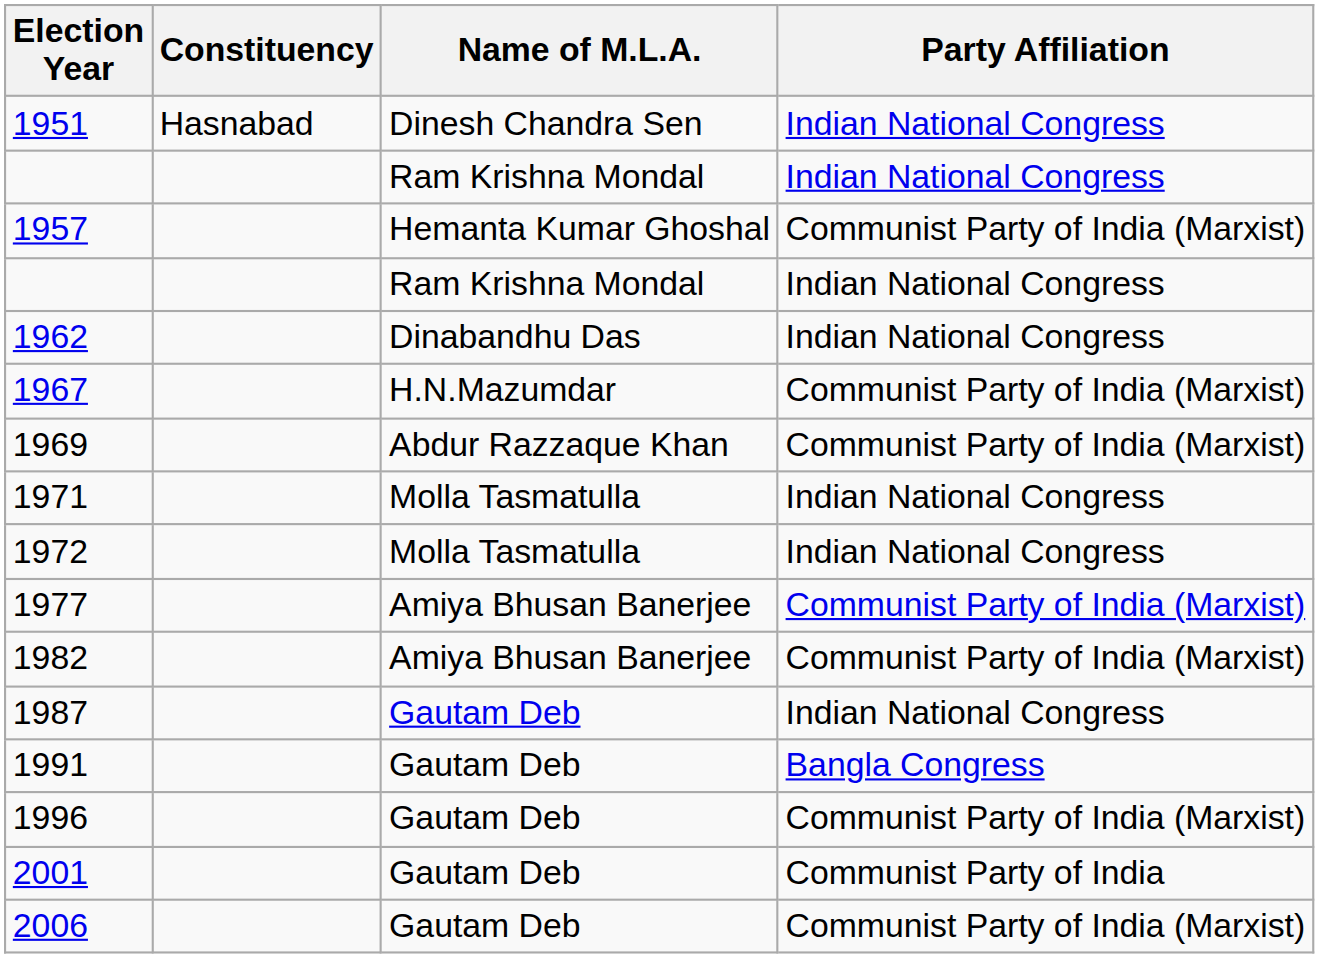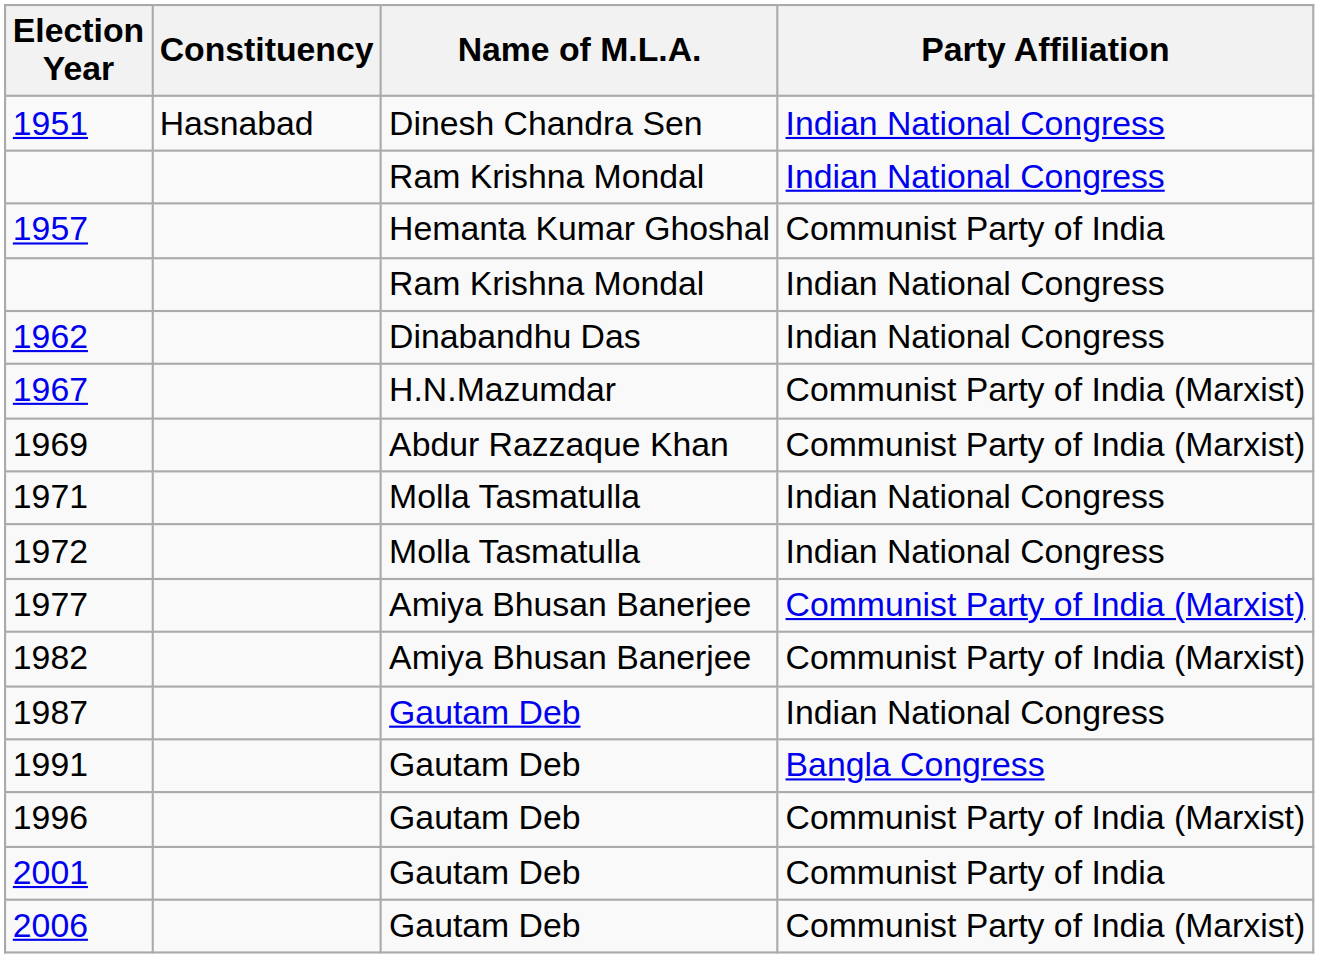 <table class="wikitable sortable"ìÍĦĤĠčw>
 <tr>
 <th>Election<br> Year</th>
 <th>Constituency</th>
 <th>Name of M.L.A.</th>
 <th>Party Affiliation</th>
 </tr>
 <tr>
 <td><a href='#'>1951</a></td>
 <td>Hasnabad</td>
 <td>Dinesh Chandra Sen</td>
 <td><a href='#'>Indian National Congress</a></td>
 </tr>
 <tr>
 <td></td>
 <td></td>
 <td>Ram Krishna Mondal</td>
 <td><a href='#'>Indian National Congress</a></td>
 </tr>
 <tr>
 <td><a href='#'>1957</a></td>
 <td></td>
 <td>Hemanta Kumar Ghoshal</td>
-<td>Communist Party of India (Marxist)</td>
+<td>Communist Party of India</td>
 </tr>
 <tr>
 <td></td>
 <td></td>
 <td>Ram Krishna Mondal</td>
 <td>Indian National Congress</td>
 </tr>
 <tr>
 <td><a href='#'>1962</a></td>
 <td></td>
 <td>Dinabandhu Das</td>
 <td>Indian National Congress</td>
 </tr>
 <tr>
 <td><a href='#'>1967</a></td>
 <td></td>
 <td>H.N.Mazumdar</td>
 <td>Communist Party of India (Marxist)</td>
 </tr>
 <tr>
 <td>1969</td>
 <td></td>
 <td>Abdur Razzaque Khan</td>
 <td>Communist Party of India (Marxist)</td>
 </tr>
 <tr>
 <td>1971</td>
 <td></td>
 <td>Molla Tasmatulla</td>
 <td>Indian National Congress</td>
 </tr>
 <tr>
 <td>1972</td>
 <td></td>
 <td>Molla Tasmatulla</td>
 <td>Indian National Congress</td>
 </tr>
 <tr>
 <td>1977</td>
 <td></td>
 <td>Amiya Bhusan Banerjee</td>
 <td><a href='#'>Communist Party of India (Marxist)</a></td>
 </tr>
 <tr>
 <td>1982</td>
 <td></td>
 <td>Amiya Bhusan Banerjee</td>
 <td>Communist Party of India (Marxist)</td>
 </tr>
 <tr>
 <td>1987</td>
 <td></td>
 <td><a href='#'>Gautam Deb</a></td>
 <td>Indian National Congress</td>
 </tr>
 <tr>
 <td>1991</td>
 <td></td>
 <td>Gautam Deb</td>
 <td><a href='#'>Bangla Congress</a></td>
 </tr>
 <tr>
 <td>1996</td>
 <td></td>
 <td>Gautam Deb</td>
 <td>Communist Party of India (Marxist)</td>
 </tr>
 <tr>
 <td><a href='#'>2001</a></td>
 <td></td>
 <td>Gautam Deb</td>
 <td>Communist Party of India</td>
 </tr>
 <tr>
 <td><a href='#'>2006</a></td>
 <td></td>
 <td>Gautam Deb</td>
 <td>Communist Party of India (Marxist)</td>
 </tr>
 </table>
